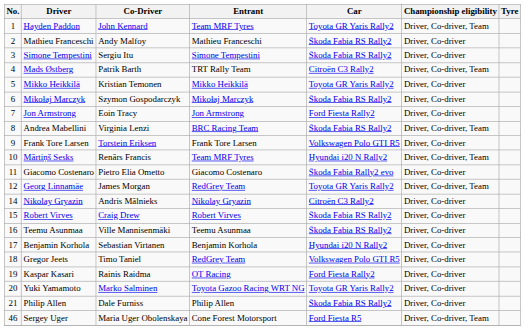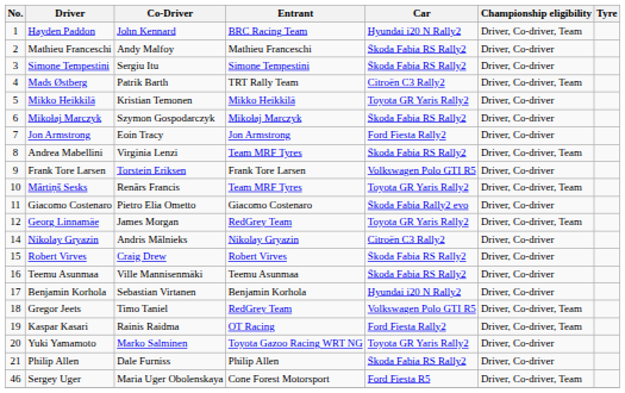 <table class="wikitable" style="font-size: 85%;">
 <tr>
 <th>No.</th>
 <th>Driver</th>
 <th>Co-Driver</th>
 <th>Entrant</th>
 <th>Car</th>
 <th>Championship eligibility</th>
 <th>Tyre</th>
 </tr>
 <tr>
 <td align="center">1</td>
 <td> <a href='#'>Hayden Paddon</a></td>
 <td> <a href='#'>John Kennard</a></td>
-<td> <a href='#'>Team MRF Tyres</a></td>
-<td><a href='#'>Toyota GR Yaris Rally2</a></td>
+<td> <a href='#'>BRC Racing Team</a></td>
+<td><a href='#'>Hyundai i20 N Rally2</a></td>
 <td>Driver, Co-driver, Team</td>
 <td align="center"></td>
 </tr>
 <tr>
 <td align="center">2</td>
 <td> Mathieu Franceschi</td>
 <td> Andy Malfoy</td>
 <td> Mathieu Franceschi</td>
 <td><a href='#'>Škoda Fabia RS Rally2</a></td>
 <td>Driver, Co-driver</td>
 <td align="center"></td>
 </tr>
 <tr>
 <td align="center">3</td>
 <td> <a href='#'>Simone Tempestini</a></td>
 <td> Sergiu Itu</td>
 <td> <a href='#'>Simone Tempestini</a></td>
 <td><a href='#'>Škoda Fabia RS Rally2</a></td>
 <td>Driver, Co-driver</td>
 <td align="center"></td>
 </tr>
 <tr>
 <td align="center">4</td>
 <td> <a href='#'>Mads Østberg</a></td>
 <td> Patrik Barth</td>
 <td> TRT Rally Team</td>
 <td><a href='#'>Citroën C3 Rally2</a></td>
 <td>Driver, Co-driver, Team</td>
 <td align="center"></td>
 </tr>
 <tr>
 <td align="center">5</td>
 <td> <a href='#'>Mikko Heikkilä</a></td>
 <td> Kristian Temonen</td>
 <td> <a href='#'>Mikko Heikkilä</a></td>
 <td><a href='#'>Toyota GR Yaris Rally2</a></td>
 <td>Driver, Co-driver</td>
 <td align="center"></td>
 </tr>
 <tr>
 <td align="center">6</td>
 <td> <a href='#'>Mikołaj Marczyk</a></td>
 <td> Szymon Gospodarczyk</td>
 <td> <a href='#'>Mikołaj Marczyk</a></td>
 <td><a href='#'>Škoda Fabia RS Rally2</a></td>
 <td>Driver, Co-driver</td>
 <td align="center"></td>
 </tr>
 <tr>
 <td align="center">7</td>
 <td> <a href='#'>Jon Armstrong</a></td>
 <td> Eoin Tracy</td>
 <td> <a href='#'>Jon Armstrong</a></td>
 <td><a href='#'>Ford Fiesta Rally2</a></td>
 <td>Driver, Co-driver</td>
 <td align="center"></td>
 </tr>
 <tr>
 <td align="center">8</td>
 <td> Andrea Mabellini</td>
 <td> Virginia Lenzi</td>
-<td> <a href='#'>BRC Racing Team</a></td>
+<td> <a href='#'>Team MRF Tyres</a></td>
 <td><a href='#'>Škoda Fabia RS Rally2</a></td>
 <td>Driver, Co-driver, Team</td>
 <td align="center"></td>
 </tr>
 <tr>
 <td align="center">9</td>
 <td> Frank Tore Larsen</td>
 <td> <a href='#'>Torstein Eriksen</a></td>
 <td> Frank Tore Larsen</td>
 <td><a href='#'>Volkswagen Polo GTI R5</a></td>
 <td>Driver, Co-driver</td>
 <td align="center"></td>
 </tr>
 <tr>
 <td align="center">10</td>
 <td> <a href='#'>Mārtiņš Sesks</a></td>
 <td> Renārs Francis</td>
 <td> <a href='#'>Team MRF Tyres</a></td>
-<td><a href='#'>Hyundai i20 N Rally2</a></td>
+<td><a href='#'>Toyota GR Yaris Rally2</a></td>
 <td>Driver, Co-driver, Team</td>
 <td align="center"></td>
 </tr>
 <tr>
 <td align="center">11</td>
 <td> Giacomo Costenaro</td>
 <td> Pietro Elia Ometto</td>
 <td> Giacomo Costenaro</td>
 <td><a href='#'>Škoda Fabia Rally2 evo</a></td>
 <td>Driver, Co-driver</td>
 <td align="center"></td>
 </tr>
 <tr>
 <td align="center">12</td>
 <td> <a href='#'>Georg Linnamäe</a></td>
 <td> James Morgan</td>
 <td> <a href='#'>RedGrey Team</a></td>
 <td><a href='#'>Toyota GR Yaris Rally2</a></td>
 <td>Driver, Co-driver, Team</td>
 <td align="center"></td>
 </tr>
 <tr>
 <td align="center">14</td>
 <td> <a href='#'>Nikolay Gryazin</a></td>
 <td> Andris Mālnieks</td>
 <td> <a href='#'>Nikolay Gryazin</a></td>
 <td><a href='#'>Citroën C3 Rally2</a></td>
 <td>Driver, Co-driver</td>
 <td align="center"></td>
 </tr>
 <tr>
 <td align="center">15</td>
 <td> <a href='#'>Robert Virves</a></td>
 <td> <a href='#'>Craig Drew</a></td>
 <td> <a href='#'>Robert Virves</a></td>
 <td><a href='#'>Škoda Fabia RS Rally2</a></td>
 <td>Driver, Co-driver</td>
 <td align="center"></td>
 </tr>
 <tr>
 <td align="center">16</td>
 <td> Teemu Asunmaa</td>
 <td> Ville Mannisenmäki</td>
 <td> Teemu Asunmaa</td>
 <td><a href='#'>Škoda Fabia RS Rally2</a></td>
 <td>Driver, Co-driver</td>
 <td align="center"></td>
 </tr>
 <tr>
 <td align="center">17</td>
 <td> Benjamin Korhola</td>
 <td> Sebastian Virtanen</td>
 <td> Benjamin Korhola</td>
 <td><a href='#'>Hyundai i20 N Rally2</a></td>
 <td>Driver, Co-driver</td>
 <td align="center"></td>
 </tr>
 <tr>
 <td align="center">18</td>
 <td> Gregor Jeets</td>
 <td> Timo Taniel</td>
 <td> <a href='#'>RedGrey Team</a></td>
 <td><a href='#'>Volkswagen Polo GTI R5</a></td>
-<td>Driver, Co-driver</td>
+<td>Driver, Co-driver, Team</td>
 <td align="center"></td>
 </tr>
 <tr>
 <td align="center">19</td>
 <td> Kaspar Kasari</td>
 <td> Rainis Raidma</td>
 <td> <a href='#'>OT Racing</a></td>
 <td><a href='#'>Ford Fiesta Rally2</a></td>
-<td>Driver, Co-driver</td>
+<td>Driver, Co-driver, Team</td>
 <td align="center"></td>
 </tr>
 <tr>
 <td align="center">20</td>
 <td> Yuki Yamamoto</td>
 <td> <a href='#'>Marko Salminen</a></td>
 <td> <a href='#'>Toyota Gazoo Racing WRT NG</a></td>
 <td><a href='#'>Toyota GR Yaris Rally2</a></td>
 <td>Driver, Co-driver</td>
 <td align="center"></td>
 </tr>
 <tr>
 <td align="center">21</td>
 <td> Philip Allen</td>
 <td> Dale Furniss</td>
 <td> Philip Allen</td>
 <td><a href='#'>Škoda Fabia RS Rally2</a></td>
 <td>Driver, Co-driver</td>
 <td align="center"></td>
 </tr>
 <tr>
 <td align="center">46</td>
 <td> Sergey Uger</td>
 <td> Maria Uger Obolenskaya</td>
 <td> Cone Forest Motorsport</td>
 <td><a href='#'>Ford Fiesta R5</a></td>
 <td>Driver, Co-driver, Team</td>
 <td align="center"></td>
 </tr>
 <tr>
 </tr>
 </table>
